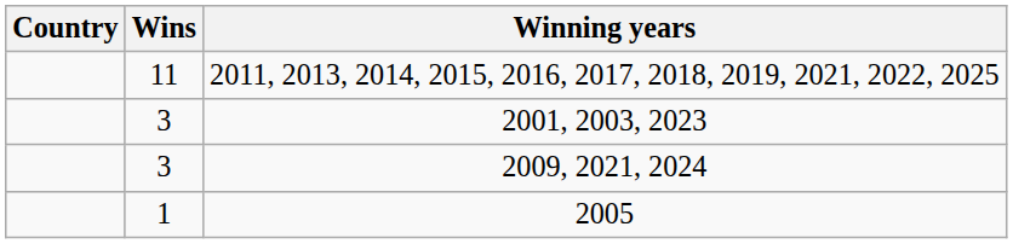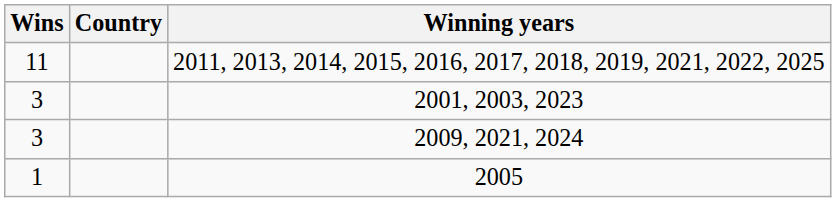 <table class="wikitable sortable">
 <tr>
+<th>Wins</th>
 <th>Country</th>
-<th>Wins</th>
 <th>Winning years</th>
 </tr>
 <tr>
+<td align="center">11</td>
 <td></td>
-<td align="center">11</td>
 <td align="center">2011, 2013, 2014, 2015, 2016, 2017, 2018, 2019, 2021, 2022, 2025</td>
 </tr>
 <tr>
+<td align="center">3</td>
 <td></td>
-<td align="center">3</td>
 <td align="center">2001, 2003, 2023</td>
 </tr>
 <tr>
+<td align="center">3</td>
 <td></td>
-<td align="center">3</td>
 <td align="center">2009, 2021, 2024</td>
 </tr>
 <tr>
+<td align="center">1</td>
 <td></td>
-<td align="center">1</td>
 <td align="center">2005</td>
 </tr>
 </table>
